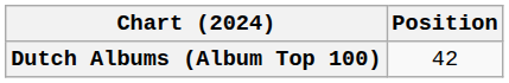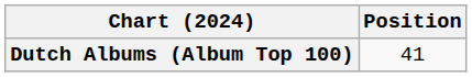 <table class="wikitable plainrowheaders" style="text-align:center">
 <tr>
 <th scope="col">Chart (2024)</th>
 <th scope="col">Position</th>
 </tr>
 <tr>
 <th scope="row">Dutch Albums (Album Top 100)</th>
-<td>42</td>
+<td>41</td>
 </tr>
 </table>
